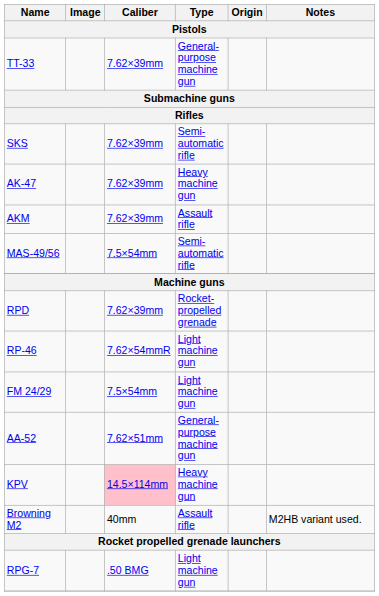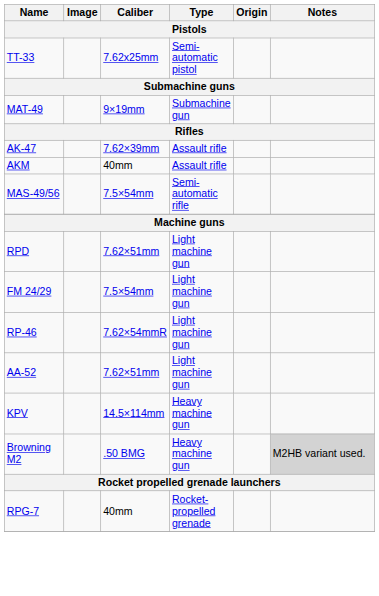 <table class="wikitable" style="width:90%;">
 <tr>
 <th width=16%>Name</th>
 <th width=10%>Image</th>
 <th width=15%>Caliber</th>
 <th width=12%>Type</th>
 <th width=10%>Origin</th>
 <th width=28%>Notes</th>
 </tr>
 <tr>
 <th colspan="6">Pistols</th>
 </tr>
 <tr>
 <td><a href='#'>TT-33</a></td>
 <td></td>
-<td><a href='#'>7.62×39mm</a></td>
-<td><a href='#'>General-purpose machine gun</a></td>
+<td><a href='#'>7.62x25mm</a></td>
+<td><a href='#'>Semi-automatic pistol</a></td>
 <td></td>
 <td></td>
 </tr>
 <tr>
 <th colspan="6">Submachine guns</th>
 </tr>
 <tr>
-<th colspan="6">Rifles</th>
+<td><a href='#'>MAT-49</a></td>
+<td></td>
+<td><a href='#'>9×19mm</a></td>
+<td><a href='#'>Submachine gun</a></td>
+<td></td>
+<td></td>
 </tr>
 <tr>
-<td><a href='#'>SKS</a></td>
-<td></td>
-<td><a href='#'>7.62×39mm</a></td>
-<td><a href='#'>Semi-automatic rifle</a></td>
-<td></td>
-<td></td>
+<th colspan="6">Rifles</th>
 </tr>
 <tr>
 <td><a href='#'>AK-47</a></td>
 <td></td>
 <td><a href='#'>7.62×39mm</a></td>
-<td><a href='#'>Heavy machine gun</a></td>
+<td><a href='#'>Assault rifle</a></td>
 <td></td>
 </tr>
 <tr>
 <td><a href='#'>AKM</a></td>
 <td></td>
-<td><a href='#'>7.62×39mm</a></td>
+<td>40mm</td>
 <td><a href='#'>Assault rifle</a></td>
 <td></td>
 <td></td>
 </tr>
 <tr>
 <td><a href='#'>MAS-49/56</a></td>
 <td></td>
 <td><a href='#'>7.5×54mm</a></td>
 <td><a href='#'>Semi-automatic rifle</a></td>
 <td></td>
 <td></td>
 </tr>
 <tr>
 </tr>
 <tr>
 <th colspan="6">Machine guns</th>
 </tr>
 <tr>
 <td><a href='#'>RPD</a></td>
 <td></td>
-<td><a href='#'>7.62×39mm</a></td>
-<td><a href='#'>Rocket-propelled grenade</a></td>
-<td></td>
-<td></td>
-</tr>
-<tr>
-<td><a href='#'>RP-46</a></td>
-<td></td>
-<td><a href='#'>7.62×54mmR</a></td>
+<td><a href='#'>7.62×51mm</a></td>
 <td><a href='#'>Light machine gun</a></td>
 <td></td>
 <td></td>
 </tr>
 <tr>
 <td><a href='#'>FM 24/29</a></td>
 <td></td>
 <td><a href='#'>7.5×54mm</a></td>
 <td><a href='#'>Light machine gun</a></td>
 <td></td>
 <td></td>
 </tr>
 <tr>
+<td><a href='#'>RP-46</a></td>
+<td></td>
+<td><a href='#'>7.62×54mmR</a></td>
+<td><a href='#'>Light machine gun</a></td>
+<td></td>
+<td></td>
+</tr>
+<tr>
 <td><a href='#'>AA-52</a></td>
 <td></td>
 <td><a href='#'>7.62×51mm</a></td>
-<td><a href='#'>General-purpose machine gun</a></td>
+<td><a href='#'>Light machine gun</a></td>
 <td></td>
 <td></td>
 </tr>
 <tr>
 <td><a href='#'>KPV</a></td>
 <td></td>
-<td style="background: pink;"><a href='#'>14.5×114mm</a></td>
+<td><a href='#'>14.5×114mm</a></td>
 <td><a href='#'>Heavy machine gun</a></td>
 <td></td>
 <td></td>
 </tr>
 <tr>
 <td><a href='#'>Browning M2</a></td>
 <td></td>
-<td>40mm</td>
-<td><a href='#'>Assault rifle</a></td>
+<td><a href='#'>.50 BMG</a></td>
+<td><a href='#'>Heavy machine gun</a></td>
 <td></td>
-<td>M2HB variant used.</td>
+<td style="background: lightgrey;">M2HB variant used.</td>
 </tr>
 <tr>
 <th colspan="6">Rocket propelled grenade launchers</th>
 </tr>
 <tr>
 <td><a href='#'>RPG-7</a></td>
 <td></td>
-<td><a href='#'>.50 BMG</a></td>
-<td><a href='#'>Light machine gun</a></td>
+<td>40mm</td>
+<td><a href='#'>Rocket-propelled grenade</a></td>
 <td></td>
 <td></td>
 </tr>
 <tr>
 </tr>
 </table>
